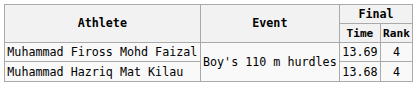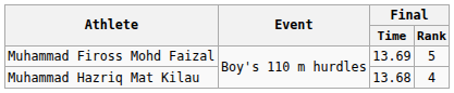 <table class="wikitable" style="font-size:90%">
 <tr>
 <th rowspan="2">Athlete</th>
 <th rowspan="2">Event</th>
 <th colspan="2">Final</th>
 </tr>
 <tr style="font-size:95%">
 <th>Time</th>
 <th>Rank</th>
 </tr>
 <tr align="center">
 <td align="left">Muhammad Fiross Mohd Faizal</td>
 <td align="left" rowspan=2>Boy's 110 m hurdles</td>
 <td>13.69</td>
-<td>4</td>
+<td>5</td>
 </tr>
 <tr align="center">
 <td align="left">Muhammad Hazriq Mat Kilau</td>
 <td>13.68</td>
 <td>4</td>
 </tr>
 </table>
